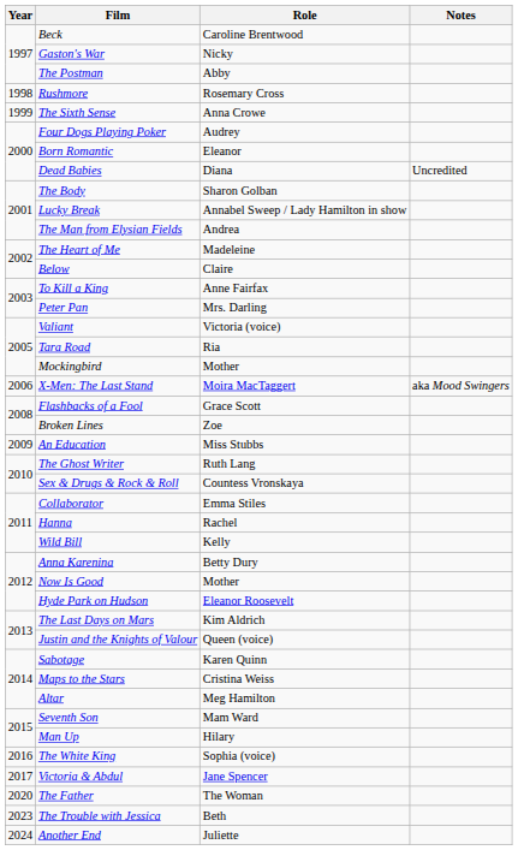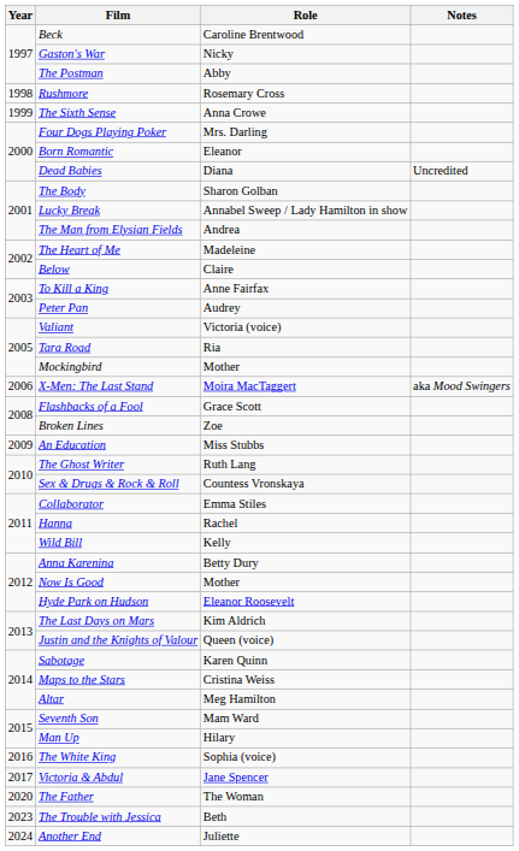 <table class="wikitable sortable">
 <tr>
 <th>Year</th>
 <th>Film</th>
 <th>Role</th>
 <th class="unsortable">Notes</th>
 </tr>
 <tr>
 <td rowspan="3">1997</td>
 <td><em>Beck</em></td>
 <td>Caroline Brentwood</td>
 <td></td>
 </tr>
 <tr>
 <td><em><a href='#'>Gaston's War</a></em></td>
 <td>Nicky</td>
 <td></td>
 </tr>
 <tr>
 <td data-sort-value="Postman, The"><em><a href='#'>The Postman</a></em></td>
 <td>Abby</td>
 <td></td>
 </tr>
 <tr>
 <td>1998</td>
 <td><em><a href='#'>Rushmore</a></em></td>
 <td>Rosemary Cross</td>
 <td></td>
 </tr>
 <tr>
 <td>1999</td>
 <td data-sort-value="Sixth Sense, The"><em><a href='#'>The Sixth Sense</a></em></td>
 <td>Anna Crowe</td>
 <td></td>
 </tr>
 <tr>
 <td rowspan="3">2000</td>
 <td><em><a href='#'>Four Dogs Playing Poker</a></em></td>
-<td>Audrey</td>
+<td>Mrs. Darling</td>
 <td></td>
 </tr>
 <tr>
 <td><em><a href='#'>Born Romantic</a></em></td>
 <td>Eleanor</td>
 <td></td>
 </tr>
 <tr>
 <td><em><a href='#'>Dead Babies</a></em></td>
 <td>Diana</td>
 <td>Uncredited</td>
 </tr>
 <tr>
 <td rowspan="3">2001</td>
 <td data-sort-value="Body, The"><em><a href='#'>The Body</a></em></td>
 <td>Sharon Golban</td>
 <td></td>
 </tr>
 <tr>
 <td><em><a href='#'>Lucky Break</a></em></td>
 <td>Annabel Sweep / Lady Hamilton in show</td>
 <td></td>
 </tr>
 <tr>
 <td data-sort-value="Man from Elysian Fields, The"><em><a href='#'>The Man from Elysian Fields</a></em></td>
 <td>Andrea</td>
 <td></td>
 </tr>
 <tr>
 <td rowspan="2">2002</td>
 <td data-sort-value="Heart of Me, The"><em><a href='#'>The Heart of Me</a></em></td>
 <td>Madeleine</td>
 <td></td>
 </tr>
 <tr>
 <td><em><a href='#'>Below</a></em></td>
 <td>Claire</td>
 <td></td>
 </tr>
 <tr>
 <td rowspan="2">2003</td>
 <td><em><a href='#'>To Kill a King</a></em></td>
 <td>Anne Fairfax</td>
 <td></td>
 </tr>
 <tr>
 <td><em><a href='#'>Peter Pan</a></em></td>
-<td>Mrs. Darling</td>
+<td>Audrey</td>
 <td></td>
 </tr>
 <tr>
 <td rowspan="3">2005</td>
 <td><em><a href='#'>Valiant</a></em></td>
 <td>Victoria (voice)</td>
 <td></td>
 </tr>
 <tr>
 <td><em><a href='#'>Tara Road</a></em></td>
 <td>Ria</td>
 <td></td>
 </tr>
 <tr>
 <td><em>Mockingbird</em></td>
 <td>Mother</td>
 <td></td>
 </tr>
 <tr>
 <td>2006</td>
 <td><em><a href='#'>X-Men: The Last Stand</a></em></td>
 <td><a href='#'>Moira MacTaggert</a></td>
 <td>aka <em>Mood Swingers</em></td>
 </tr>
 <tr>
 <td rowspan="2">2008</td>
 <td><em><a href='#'>Flashbacks of a Fool</a></em></td>
 <td>Grace Scott</td>
 <td></td>
 </tr>
 <tr>
 <td><em>Broken Lines</em></td>
 <td>Zoe</td>
 <td></td>
 </tr>
 <tr>
 <td>2009</td>
 <td data-sort-value="Education, An"><em><a href='#'>An Education</a></em></td>
 <td>Miss Stubbs</td>
 <td></td>
 </tr>
 <tr>
 <td rowspan="2">2010</td>
 <td data-sort-value="Ghost Writer, The"><em><a href='#'>The Ghost Writer</a></em></td>
 <td>Ruth Lang</td>
 <td></td>
 </tr>
 <tr>
 <td data-sort-value="Sex and Drugs and Rock and Roll"><em><a href='#'>Sex & Drugs & Rock & Roll</a></em></td>
 <td>Countess Vronskaya</td>
 <td></td>
 </tr>
 <tr>
 <td rowspan="3">2011</td>
 <td><em><a href='#'>Collaborator</a></em></td>
 <td>Emma Stiles</td>
 <td></td>
 </tr>
 <tr>
 <td><em><a href='#'>Hanna</a></em></td>
 <td>Rachel</td>
 <td></td>
 </tr>
 <tr>
 <td><em><a href='#'>Wild Bill</a></em></td>
 <td>Kelly</td>
 <td></td>
 </tr>
 <tr>
 <td rowspan="3">2012</td>
 <td><em><a href='#'>Anna Karenina</a></em></td>
 <td>Betty Dury</td>
 <td></td>
 </tr>
 <tr>
 <td><em><a href='#'>Now Is Good</a></em></td>
 <td>Mother</td>
 <td></td>
 </tr>
 <tr>
 <td><em><a href='#'>Hyde Park on Hudson</a></em></td>
 <td><a href='#'>Eleanor Roosevelt</a></td>
 <td></td>
 </tr>
 <tr>
 <td rowspan="2">2013</td>
 <td data-sort-value="Last Days on Mars, The"><em><a href='#'>The Last Days on Mars</a></em></td>
 <td>Kim Aldrich</td>
 <td></td>
 </tr>
 <tr>
 <td><em><a href='#'>Justin and the Knights of Valour</a></em></td>
 <td>Queen (voice)</td>
 <td></td>
 </tr>
 <tr>
 <td rowspan="3">2014</td>
 <td><em><a href='#'>Sabotage</a></em></td>
 <td>Karen Quinn</td>
 <td></td>
 </tr>
 <tr>
 <td><em><a href='#'>Maps to the Stars</a></em></td>
 <td>Cristina Weiss</td>
 <td></td>
 </tr>
 <tr>
 <td><em><a href='#'>Altar</a></em></td>
 <td>Meg Hamilton</td>
 <td></td>
 </tr>
 <tr>
 <td rowspan="2">2015</td>
 <td><em><a href='#'>Seventh Son</a></em></td>
 <td>Mam Ward</td>
 <td></td>
 </tr>
 <tr>
 <td><em><a href='#'>Man Up</a></em></td>
 <td>Hilary</td>
 <td></td>
 </tr>
 <tr>
 <td>2016</td>
 <td data-sort-value="White King, The"><em><a href='#'>The White King</a></em></td>
 <td>Sophia (voice)</td>
 <td></td>
 </tr>
 <tr>
 <td>2017</td>
 <td><em><a href='#'>Victoria & Abdul</a></em></td>
 <td><a href='#'>Jane Spencer</a></td>
 <td></td>
 </tr>
 <tr>
 <td>2020</td>
 <td data-sort-value="Father, The"><em><a href='#'>The Father</a></em></td>
 <td>The Woman</td>
 <td></td>
 </tr>
 <tr>
 <td>2023</td>
 <td data-sort-value="Trouble with Jessica, The"><em><a href='#'>The Trouble with Jessica</a></em></td>
 <td>Beth</td>
 <td></td>
 </tr>
 <tr>
 <td>2024</td>
 <td><em><a href='#'>Another End</a></em></td>
 <td>Juliette</td>
 <td></td>
 </tr>
 </table>
